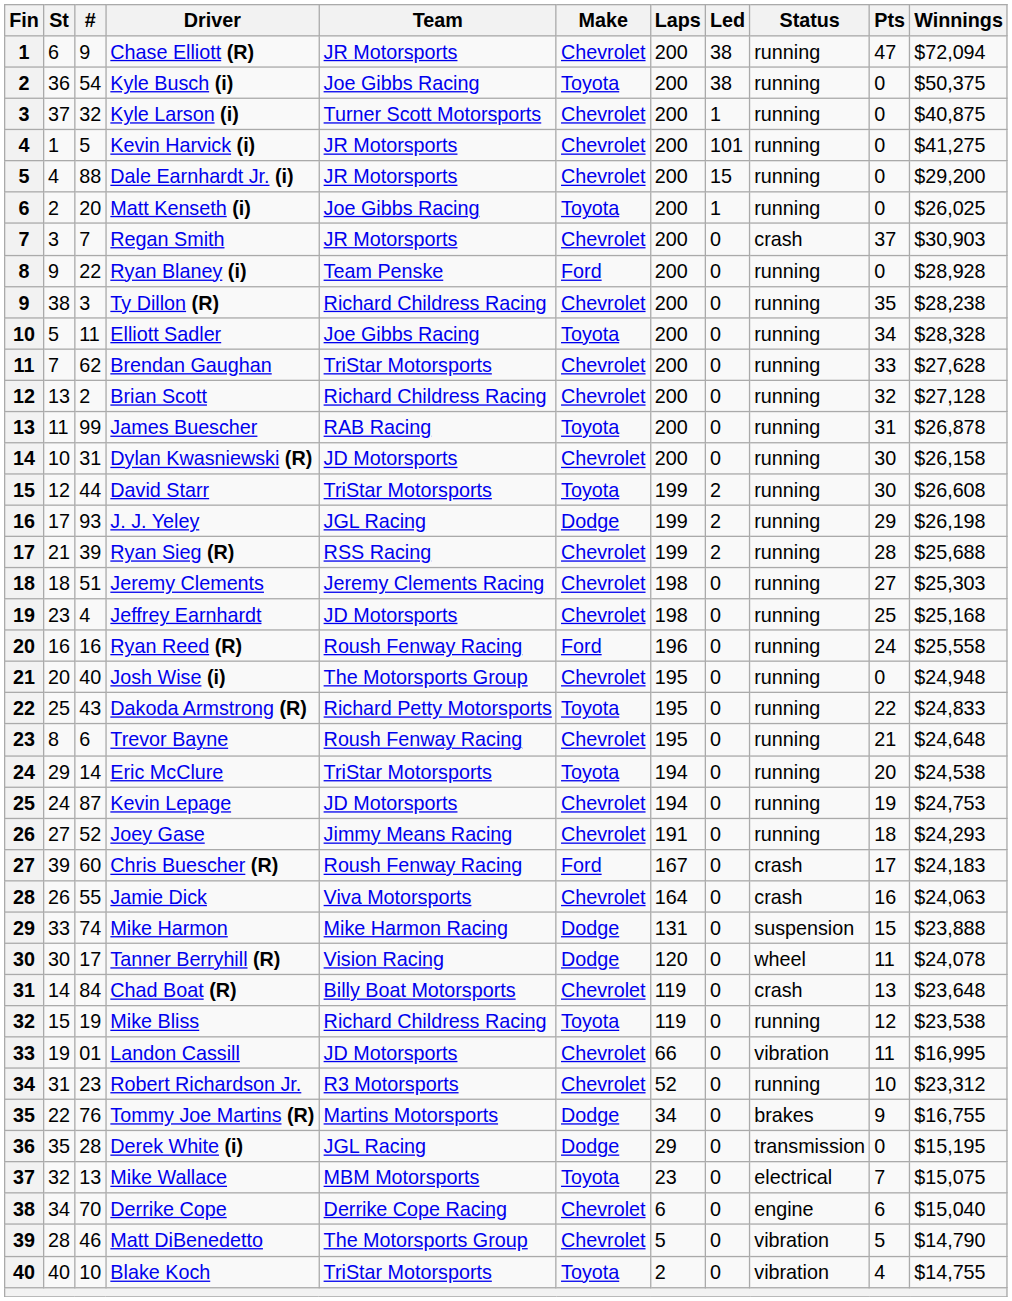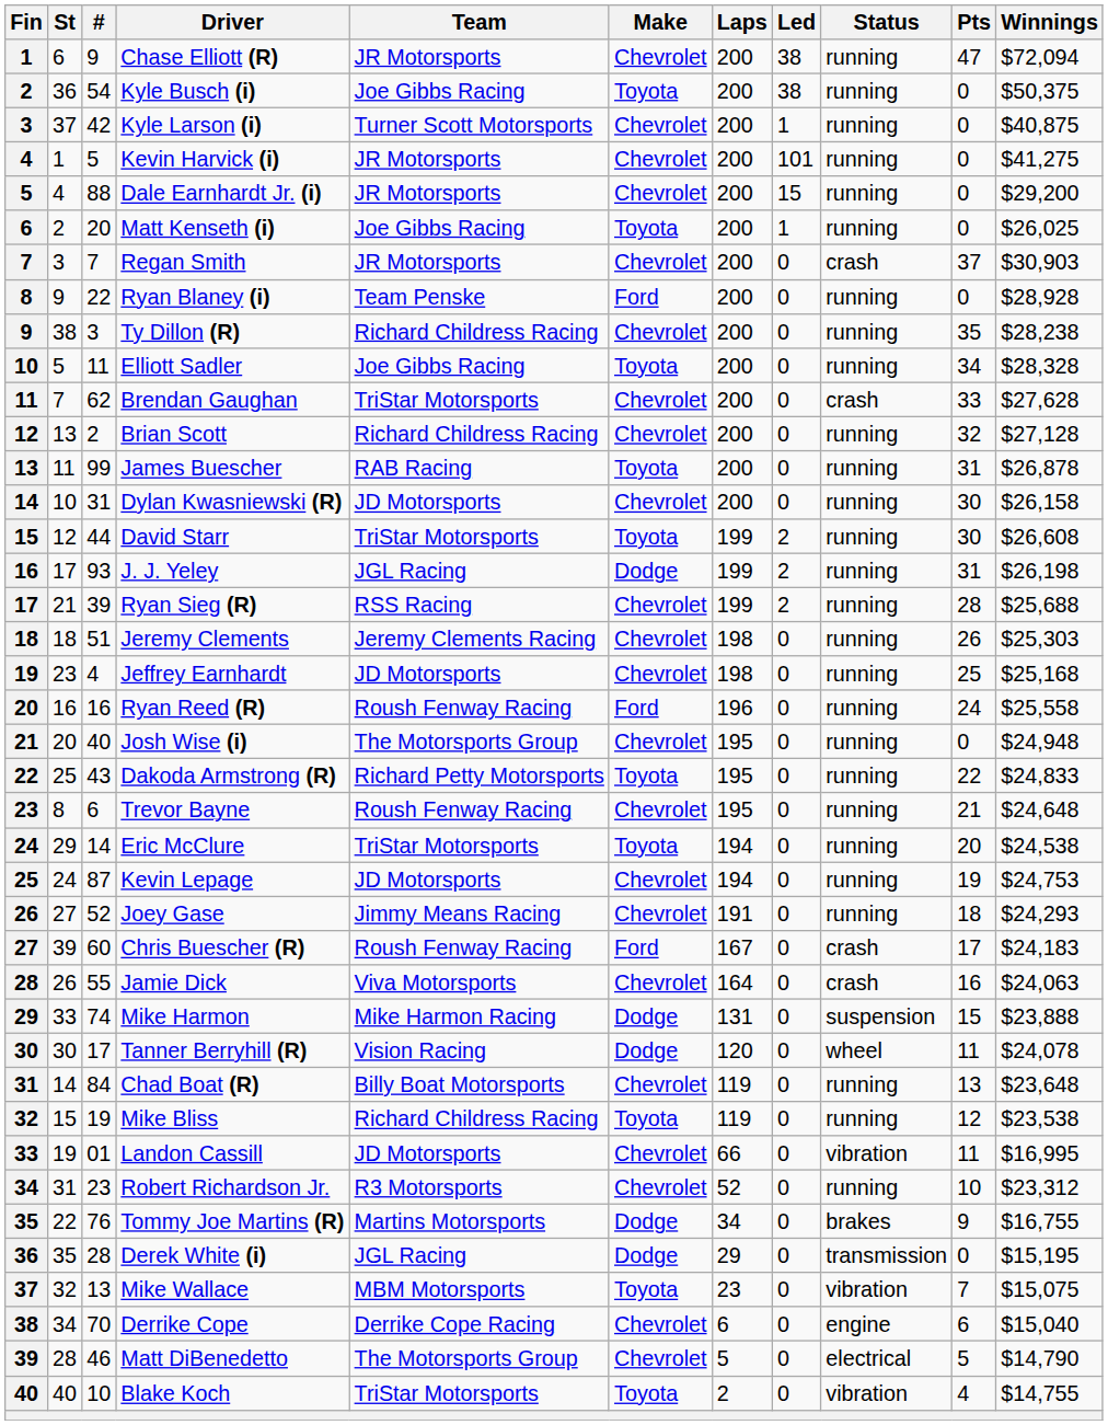 <table class="wikitable" style="font-size:95%">
 <tr>
 <th>Fin</th>
 <th>St</th>
 <th>#</th>
 <th>Driver</th>
 <th>Team</th>
 <th>Make</th>
 <th>Laps</th>
 <th>Led</th>
 <th>Status</th>
 <th>Pts</th>
 <th>Winnings</th>
 </tr>
 <tr>
 <th>1</th>
 <td>6</td>
 <td>9</td>
 <td><a href='#'>Chase Elliott</a> <strong>(R)</strong></td>
 <td><a href='#'>JR Motorsports</a></td>
 <td><a href='#'>Chevrolet</a></td>
 <td>200</td>
 <td>38</td>
 <td>running</td>
 <td>47</td>
 <td>$72,094</td>
 </tr>
 <tr>
 <th>2</th>
 <td>36</td>
 <td>54</td>
 <td><a href='#'>Kyle Busch</a> <strong>(i)</strong></td>
 <td><a href='#'>Joe Gibbs Racing</a></td>
 <td><a href='#'>Toyota</a></td>
 <td>200</td>
 <td>38</td>
 <td>running</td>
 <td>0</td>
 <td>$50,375</td>
 </tr>
 <tr>
 <th>3</th>
 <td>37</td>
-<td>32</td>
+<td>42</td>
 <td><a href='#'>Kyle Larson</a> <strong>(i)</strong></td>
 <td><a href='#'>Turner Scott Motorsports</a></td>
 <td><a href='#'>Chevrolet</a></td>
 <td>200</td>
 <td>1</td>
 <td>running</td>
 <td>0</td>
 <td>$40,875</td>
 </tr>
 <tr>
 <th>4</th>
 <td>1</td>
 <td>5</td>
 <td><a href='#'>Kevin Harvick</a> <strong>(i)</strong></td>
 <td><a href='#'>JR Motorsports</a></td>
 <td><a href='#'>Chevrolet</a></td>
 <td>200</td>
 <td>101</td>
 <td>running</td>
 <td>0</td>
 <td>$41,275</td>
 </tr>
 <tr>
 <th>5</th>
 <td>4</td>
 <td>88</td>
 <td><a href='#'>Dale Earnhardt Jr.</a> <strong>(i)</strong></td>
 <td><a href='#'>JR Motorsports</a></td>
 <td><a href='#'>Chevrolet</a></td>
 <td>200</td>
 <td>15</td>
 <td>running</td>
 <td>0</td>
 <td>$29,200</td>
 </tr>
 <tr>
 <th>6</th>
 <td>2</td>
 <td>20</td>
 <td><a href='#'>Matt Kenseth</a> <strong>(i)</strong></td>
 <td><a href='#'>Joe Gibbs Racing</a></td>
 <td><a href='#'>Toyota</a></td>
 <td>200</td>
 <td>1</td>
 <td>running</td>
 <td>0</td>
 <td>$26,025</td>
 </tr>
 <tr>
 <th>7</th>
 <td>3</td>
 <td>7</td>
 <td><a href='#'>Regan Smith</a></td>
 <td><a href='#'>JR Motorsports</a></td>
 <td><a href='#'>Chevrolet</a></td>
 <td>200</td>
 <td>0</td>
 <td>crash</td>
 <td>37</td>
 <td>$30,903</td>
 </tr>
 <tr>
 <th>8</th>
 <td>9</td>
 <td>22</td>
 <td><a href='#'>Ryan Blaney</a> <strong>(i)</strong></td>
 <td><a href='#'>Team Penske</a></td>
 <td><a href='#'>Ford</a></td>
 <td>200</td>
 <td>0</td>
 <td>running</td>
 <td>0</td>
 <td>$28,928</td>
 </tr>
 <tr>
 <th>9</th>
 <td>38</td>
 <td>3</td>
 <td><a href='#'>Ty Dillon</a> <strong>(R)</strong></td>
 <td><a href='#'>Richard Childress Racing</a></td>
 <td><a href='#'>Chevrolet</a></td>
 <td>200</td>
 <td>0</td>
 <td>running</td>
 <td>35</td>
 <td>$28,238</td>
 </tr>
 <tr>
 <th>10</th>
 <td>5</td>
 <td>11</td>
 <td><a href='#'>Elliott Sadler</a></td>
 <td><a href='#'>Joe Gibbs Racing</a></td>
 <td><a href='#'>Toyota</a></td>
 <td>200</td>
 <td>0</td>
 <td>running</td>
 <td>34</td>
 <td>$28,328</td>
 </tr>
 <tr>
 <th>11</th>
 <td>7</td>
 <td>62</td>
 <td><a href='#'>Brendan Gaughan</a></td>
 <td><a href='#'>TriStar Motorsports</a></td>
 <td><a href='#'>Chevrolet</a></td>
 <td>200</td>
 <td>0</td>
-<td>running</td>
+<td>crash</td>
 <td>33</td>
 <td>$27,628</td>
 </tr>
 <tr>
 <th>12</th>
 <td>13</td>
 <td>2</td>
 <td><a href='#'>Brian Scott</a></td>
 <td><a href='#'>Richard Childress Racing</a></td>
 <td><a href='#'>Chevrolet</a></td>
 <td>200</td>
 <td>0</td>
 <td>running</td>
 <td>32</td>
 <td>$27,128</td>
 </tr>
 <tr>
 <th>13</th>
 <td>11</td>
 <td>99</td>
 <td><a href='#'>James Buescher</a></td>
 <td><a href='#'>RAB Racing</a></td>
 <td><a href='#'>Toyota</a></td>
 <td>200</td>
 <td>0</td>
 <td>running</td>
 <td>31</td>
 <td>$26,878</td>
 </tr>
 <tr>
 <th>14</th>
 <td>10</td>
 <td>31</td>
 <td><a href='#'>Dylan Kwasniewski</a> <strong>(R)</strong></td>
 <td><a href='#'>JD Motorsports</a></td>
 <td><a href='#'>Chevrolet</a></td>
 <td>200</td>
 <td>0</td>
 <td>running</td>
 <td>30</td>
 <td>$26,158</td>
 </tr>
 <tr>
 <th>15</th>
 <td>12</td>
 <td>44</td>
 <td><a href='#'>David Starr</a></td>
 <td><a href='#'>TriStar Motorsports</a></td>
 <td><a href='#'>Toyota</a></td>
 <td>199</td>
 <td>2</td>
 <td>running</td>
 <td>30</td>
 <td>$26,608</td>
 </tr>
 <tr>
 <th>16</th>
 <td>17</td>
 <td>93</td>
 <td><a href='#'>J. J. Yeley</a></td>
 <td><a href='#'>JGL Racing</a></td>
 <td><a href='#'>Dodge</a></td>
 <td>199</td>
 <td>2</td>
 <td>running</td>
-<td>29</td>
+<td>31</td>
 <td>$26,198</td>
 </tr>
 <tr>
 <th>17</th>
 <td>21</td>
 <td>39</td>
 <td><a href='#'>Ryan Sieg</a> <strong>(R)</strong></td>
 <td><a href='#'>RSS Racing</a></td>
 <td><a href='#'>Chevrolet</a></td>
 <td>199</td>
 <td>2</td>
 <td>running</td>
 <td>28</td>
 <td>$25,688</td>
 </tr>
 <tr>
 <th>18</th>
 <td>18</td>
 <td>51</td>
 <td><a href='#'>Jeremy Clements</a></td>
 <td><a href='#'>Jeremy Clements Racing</a></td>
 <td><a href='#'>Chevrolet</a></td>
 <td>198</td>
 <td>0</td>
 <td>running</td>
-<td>27</td>
+<td>26</td>
 <td>$25,303</td>
 </tr>
 <tr>
 <th>19</th>
 <td>23</td>
 <td>4</td>
 <td><a href='#'>Jeffrey Earnhardt</a></td>
 <td><a href='#'>JD Motorsports</a></td>
 <td><a href='#'>Chevrolet</a></td>
 <td>198</td>
 <td>0</td>
 <td>running</td>
 <td>25</td>
 <td>$25,168</td>
 </tr>
 <tr>
 <th>20</th>
 <td>16</td>
 <td>16</td>
 <td><a href='#'>Ryan Reed</a> <strong>(R)</strong></td>
 <td><a href='#'>Roush Fenway Racing</a></td>
 <td><a href='#'>Ford</a></td>
 <td>196</td>
 <td>0</td>
 <td>running</td>
 <td>24</td>
 <td>$25,558</td>
 </tr>
 <tr>
 <th>21</th>
 <td>20</td>
 <td>40</td>
 <td><a href='#'>Josh Wise</a> <strong>(i)</strong></td>
 <td><a href='#'>The Motorsports Group</a></td>
 <td><a href='#'>Chevrolet</a></td>
 <td>195</td>
 <td>0</td>
 <td>running</td>
 <td>0</td>
 <td>$24,948</td>
 </tr>
 <tr>
 <th>22</th>
 <td>25</td>
 <td>43</td>
 <td><a href='#'>Dakoda Armstrong</a> <strong>(R)</strong></td>
 <td><a href='#'>Richard Petty Motorsports</a></td>
 <td><a href='#'>Toyota</a></td>
 <td>195</td>
 <td>0</td>
 <td>running</td>
 <td>22</td>
 <td>$24,833</td>
 </tr>
 <tr>
 <th>23</th>
 <td>8</td>
 <td>6</td>
 <td><a href='#'>Trevor Bayne</a></td>
 <td><a href='#'>Roush Fenway Racing</a></td>
 <td><a href='#'>Chevrolet</a></td>
 <td>195</td>
 <td>0</td>
 <td>running</td>
 <td>21</td>
 <td>$24,648</td>
 </tr>
 <tr>
 <th>24</th>
 <td>29</td>
 <td>14</td>
 <td><a href='#'>Eric McClure</a></td>
 <td><a href='#'>TriStar Motorsports</a></td>
 <td><a href='#'>Toyota</a></td>
 <td>194</td>
 <td>0</td>
 <td>running</td>
 <td>20</td>
 <td>$24,538</td>
 </tr>
 <tr>
 <th>25</th>
 <td>24</td>
 <td>87</td>
 <td><a href='#'>Kevin Lepage</a></td>
 <td><a href='#'>JD Motorsports</a></td>
 <td><a href='#'>Chevrolet</a></td>
 <td>194</td>
 <td>0</td>
 <td>running</td>
 <td>19</td>
 <td>$24,753</td>
 </tr>
 <tr>
 <th>26</th>
 <td>27</td>
 <td>52</td>
 <td><a href='#'>Joey Gase</a></td>
 <td><a href='#'>Jimmy Means Racing</a></td>
 <td><a href='#'>Chevrolet</a></td>
 <td>191</td>
 <td>0</td>
 <td>running</td>
 <td>18</td>
 <td>$24,293</td>
 </tr>
 <tr>
 <th>27</th>
 <td>39</td>
 <td>60</td>
 <td><a href='#'>Chris Buescher</a> <strong>(R)</strong></td>
 <td><a href='#'>Roush Fenway Racing</a></td>
 <td><a href='#'>Ford</a></td>
 <td>167</td>
 <td>0</td>
 <td>crash</td>
 <td>17</td>
 <td>$24,183</td>
 </tr>
 <tr>
 <th>28</th>
 <td>26</td>
 <td>55</td>
 <td><a href='#'>Jamie Dick</a></td>
 <td><a href='#'>Viva Motorsports</a></td>
 <td><a href='#'>Chevrolet</a></td>
 <td>164</td>
 <td>0</td>
 <td>crash</td>
 <td>16</td>
 <td>$24,063</td>
 </tr>
 <tr>
 <th>29</th>
 <td>33</td>
 <td>74</td>
 <td><a href='#'>Mike Harmon</a></td>
 <td><a href='#'>Mike Harmon Racing</a></td>
 <td><a href='#'>Dodge</a></td>
 <td>131</td>
 <td>0</td>
 <td>suspension</td>
 <td>15</td>
 <td>$23,888</td>
 </tr>
 <tr>
 <th>30</th>
 <td>30</td>
 <td>17</td>
 <td><a href='#'>Tanner Berryhill</a> <strong>(R)</strong></td>
 <td><a href='#'>Vision Racing</a></td>
 <td><a href='#'>Dodge</a></td>
 <td>120</td>
 <td>0</td>
 <td>wheel</td>
 <td>11</td>
 <td>$24,078</td>
 </tr>
 <tr>
 <th>31</th>
 <td>14</td>
 <td>84</td>
 <td><a href='#'>Chad Boat</a> <strong>(R)</strong></td>
 <td><a href='#'>Billy Boat Motorsports</a></td>
 <td><a href='#'>Chevrolet</a></td>
 <td>119</td>
 <td>0</td>
-<td>crash</td>
+<td>running</td>
 <td>13</td>
 <td>$23,648</td>
 </tr>
 <tr>
 <th>32</th>
 <td>15</td>
 <td>19</td>
 <td><a href='#'>Mike Bliss</a></td>
 <td><a href='#'>Richard Childress Racing</a></td>
 <td><a href='#'>Toyota</a></td>
 <td>119</td>
 <td>0</td>
 <td>running</td>
 <td>12</td>
 <td>$23,538</td>
 </tr>
 <tr>
 <th>33</th>
 <td>19</td>
 <td>01</td>
 <td><a href='#'>Landon Cassill</a></td>
 <td><a href='#'>JD Motorsports</a></td>
 <td><a href='#'>Chevrolet</a></td>
 <td>66</td>
 <td>0</td>
 <td>vibration</td>
 <td>11</td>
 <td>$16,995</td>
 </tr>
 <tr>
 <th>34</th>
 <td>31</td>
 <td>23</td>
 <td><a href='#'>Robert Richardson Jr.</a></td>
 <td><a href='#'>R3 Motorsports</a></td>
 <td><a href='#'>Chevrolet</a></td>
 <td>52</td>
 <td>0</td>
 <td>running</td>
 <td>10</td>
 <td>$23,312</td>
 </tr>
 <tr>
 <th>35</th>
 <td>22</td>
 <td>76</td>
 <td><a href='#'>Tommy Joe Martins</a> <strong>(R)</strong></td>
 <td><a href='#'>Martins Motorsports</a></td>
 <td><a href='#'>Dodge</a></td>
 <td>34</td>
 <td>0</td>
 <td>brakes</td>
 <td>9</td>
 <td>$16,755</td>
 </tr>
 <tr>
 <th>36</th>
 <td>35</td>
 <td>28</td>
 <td><a href='#'>Derek White</a> <strong>(i)</strong></td>
 <td><a href='#'>JGL Racing</a></td>
 <td><a href='#'>Dodge</a></td>
 <td>29</td>
 <td>0</td>
 <td>transmission</td>
 <td>0</td>
 <td>$15,195</td>
 </tr>
 <tr>
 <th>37</th>
 <td>32</td>
 <td>13</td>
 <td><a href='#'>Mike Wallace</a></td>
 <td><a href='#'>MBM Motorsports</a></td>
 <td><a href='#'>Toyota</a></td>
 <td>23</td>
 <td>0</td>
-<td>electrical</td>
+<td>vibration</td>
 <td>7</td>
 <td>$15,075</td>
 </tr>
 <tr>
 <th>38</th>
 <td>34</td>
 <td>70</td>
 <td><a href='#'>Derrike Cope</a></td>
 <td><a href='#'>Derrike Cope Racing</a></td>
 <td><a href='#'>Chevrolet</a></td>
 <td>6</td>
 <td>0</td>
 <td>engine</td>
 <td>6</td>
 <td>$15,040</td>
 </tr>
 <tr>
 <th>39</th>
 <td>28</td>
 <td>46</td>
 <td><a href='#'>Matt DiBenedetto</a></td>
 <td><a href='#'>The Motorsports Group</a></td>
 <td><a href='#'>Chevrolet</a></td>
 <td>5</td>
 <td>0</td>
-<td>vibration</td>
+<td>electrical</td>
 <td>5</td>
 <td>$14,790</td>
 </tr>
 <tr>
 <th>40</th>
 <td>40</td>
 <td>10</td>
 <td><a href='#'>Blake Koch</a></td>
 <td><a href='#'>TriStar Motorsports</a></td>
 <td><a href='#'>Toyota</a></td>
 <td>2</td>
 <td>0</td>
 <td>vibration</td>
 <td>4</td>
 <td>$14,755</td>
 </tr>
 <tr>
 <th colspan="11"></th>
 </tr>
 </table>
